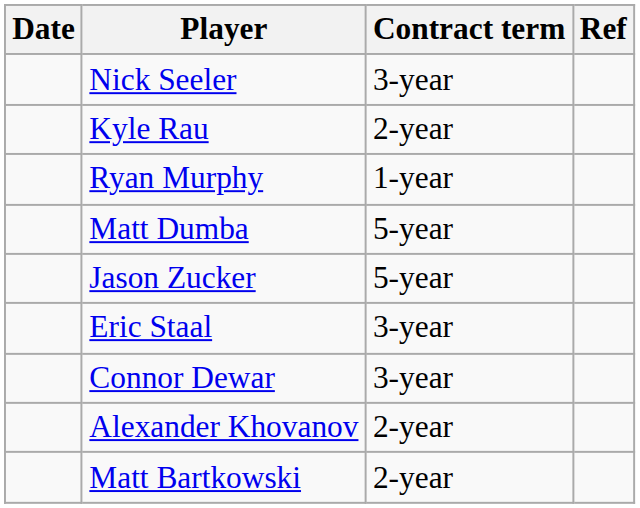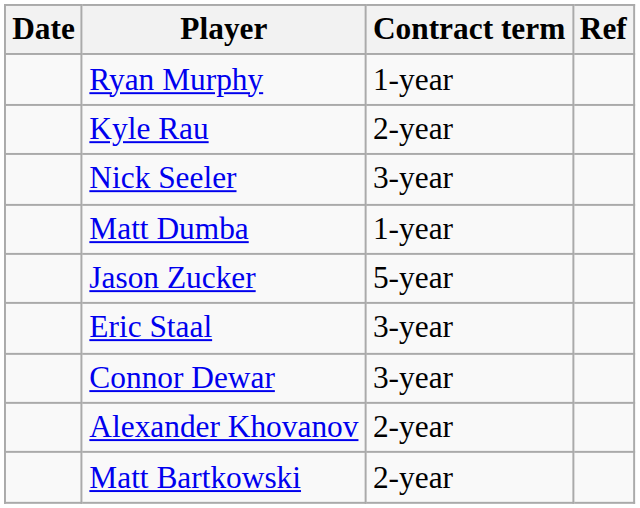 <table class="wikitable">
 <tr>
 <th>Date</th>
 <th>Player</th>
 <th>Contract term</th>
 <th>Ref</th>
 </tr>
 <tr>
 <td></td>
-<td><a href='#'>Nick Seeler</a></td>
-<td>3-year</td>
+<td><a href='#'>Ryan Murphy</a></td>
+<td>1-year</td>
 <td></td>
 </tr>
 <tr>
 <td></td>
 <td><a href='#'>Kyle Rau</a></td>
 <td>2-year</td>
 <td></td>
 </tr>
 <tr>
 <td></td>
-<td><a href='#'>Ryan Murphy</a></td>
-<td>1-year</td>
+<td><a href='#'>Nick Seeler</a></td>
+<td>3-year</td>
 <td></td>
 </tr>
 <tr>
 <td></td>
 <td><a href='#'>Matt Dumba</a></td>
-<td>5-year</td>
+<td>1-year</td>
 <td></td>
 </tr>
 <tr>
 <td></td>
 <td><a href='#'>Jason Zucker</a></td>
 <td>5-year</td>
 <td></td>
 </tr>
 <tr>
 <td></td>
 <td><a href='#'>Eric Staal</a></td>
 <td>3-year</td>
 <td></td>
 </tr>
 <tr>
 <td></td>
 <td><a href='#'>Connor Dewar</a></td>
 <td>3-year</td>
 <td></td>
 </tr>
 <tr>
 <td></td>
 <td><a href='#'>Alexander Khovanov</a></td>
 <td>2-year</td>
 <td></td>
 </tr>
 <tr>
 <td></td>
 <td><a href='#'>Matt Bartkowski</a></td>
 <td>2-year</td>
 <td></td>
 </tr>
 </table>
